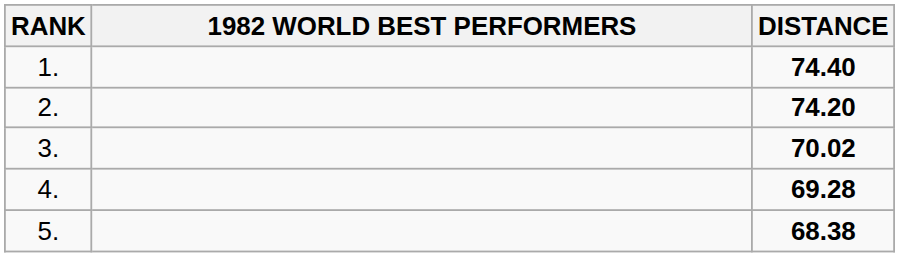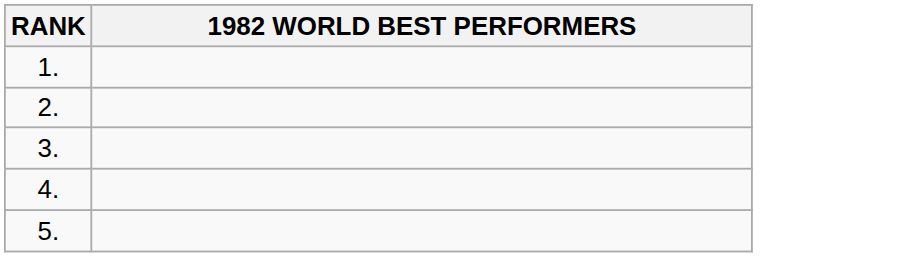 <table class="wikitable" style="border-collapse: collapse; font-size: 90%;">
 <tr>
 <th>RANK</th>
 <th align="center" style="width: 25em">1982 WORLD BEST PERFORMERS</th>
-<th align="center" style="width: 5em">DISTANCE</th>
 </tr>
 <tr>
 <td align="center">1.</td>
 <td></td>
-<td align="center"><strong>74.40</strong></td>
 </tr>
 <tr>
 <td align="center">2.</td>
 <td></td>
-<td align="center"><strong>74.20</strong></td>
 </tr>
 <tr>
 <td align="center">3.</td>
 <td></td>
-<td align="center"><strong>70.02</strong></td>
 </tr>
 <tr>
 <td align="center">4.</td>
 <td></td>
-<td align="center"><strong>69.28</strong></td>
 </tr>
 <tr>
 <td align="center">5.</td>
 <td></td>
-<td align="center"><strong>68.38</strong></td>
 </tr>
 </table>
